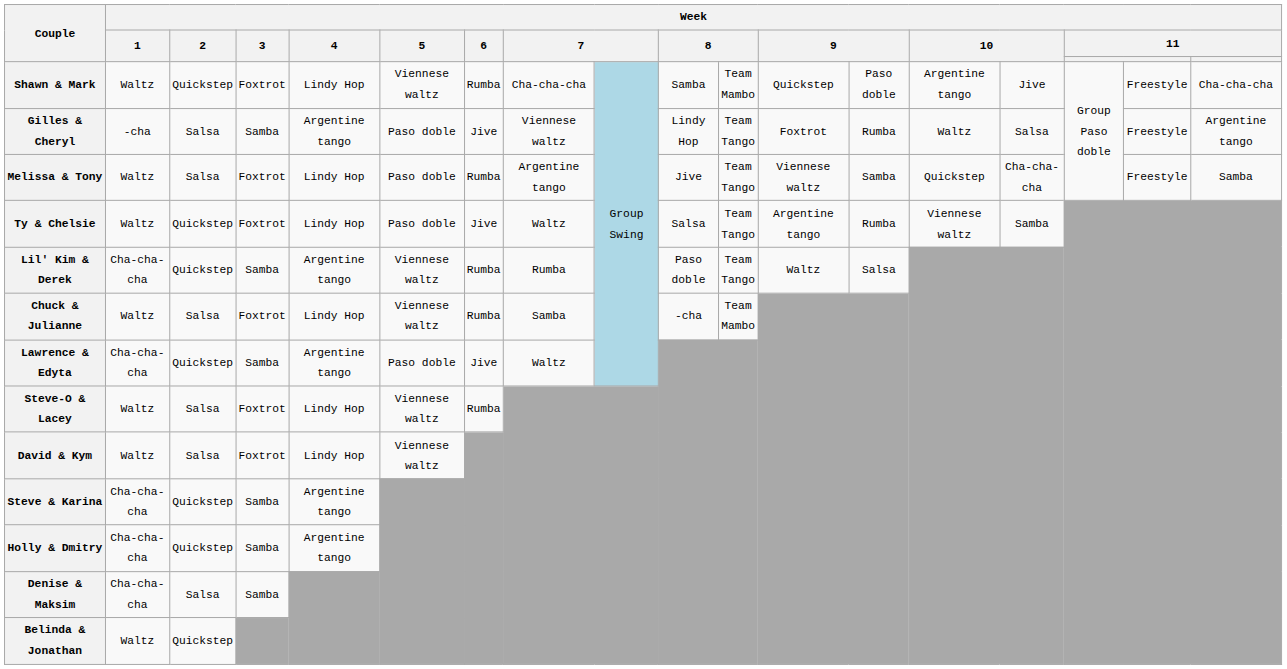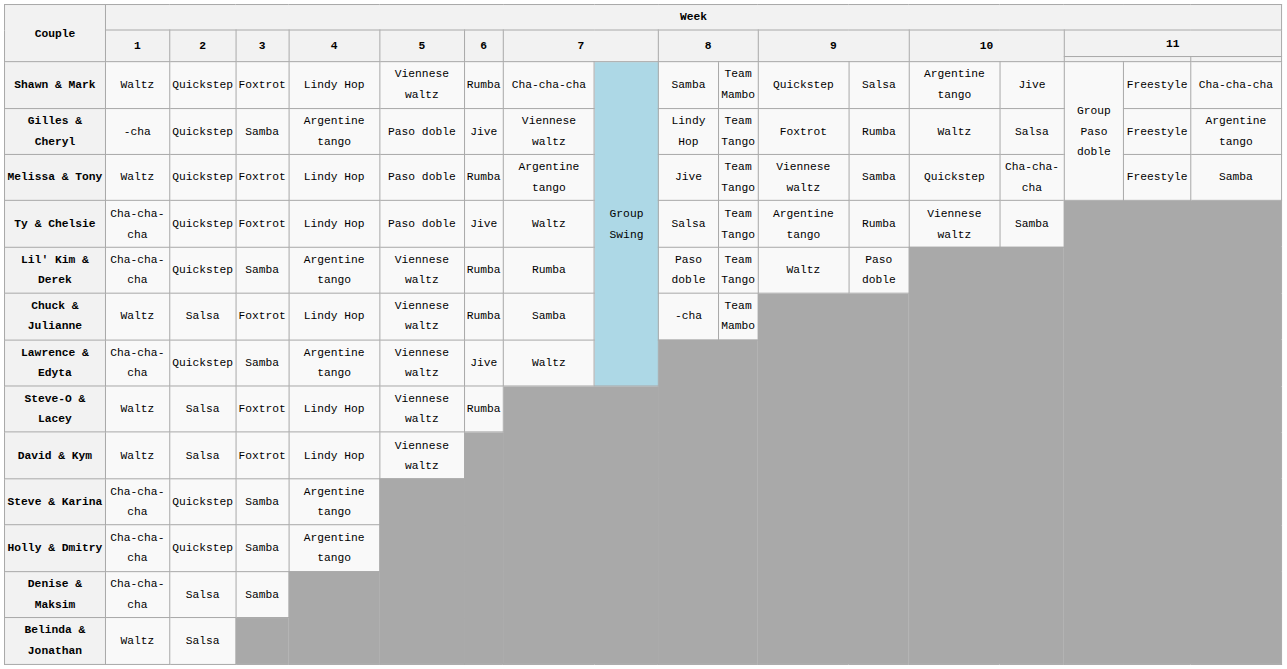 <table class="wikitable unsortable" style="text-align:center; font-size:85%; line-height:20px">
 <tr>
 <th rowspan="3">Couple</th>
 <th scope="col" colspan="17">Week</th>
 </tr>
 <tr>
 <th rowspan="2" scope="col">1</th>
 <th rowspan="2" scope="col">2</th>
 <th rowspan="2" scope="col">3</th>
 <th rowspan="2" scope="col">4</th>
 <th rowspan="2" scope="col">5</th>
 <th rowspan="2" scope="col">6</th>
 <th colspan="2" rowspan="2" scope="col">7</th>
 <th colspan="2" rowspan="2" scope="col">8</th>
 <th colspan="2" rowspan="2" scope="col">9</th>
 <th colspan="2" rowspan="2" scope="col">10</th>
 <th colspan="3" scope="col">11</th>
 </tr>
 <tr>
 <th colspan="2"></th>
 <th></th>
 </tr>
 <tr>
 <th scope="row">Shawn & Mark</th>
 <td>Waltz</td>
 <td>Quickstep</td>
 <td>Foxtrot</td>
 <td>Lindy Hop</td>
 <td>Viennese waltz</td>
 <td>Rumba</td>
 <td>Cha-cha-cha</td>
 <td rowspan="7" style="background:lightblue">Group Swing</td>
 <td>Samba</td>
 <td>Team<br>Mambo</td>
 <td>Quickstep</td>
-<td>Paso doble</td>
+<td>Salsa</td>
 <td>Argentine tango</td>
 <td>Jive</td>
 <td rowspan="3">Group<br>Paso doble</td>
 <td>Freestyle</td>
 <td>Cha-cha-cha</td>
 </tr>
 <tr>
 <th scope="row">Gilles & Cheryl</th>
 <td>-cha</td>
-<td>Salsa</td>
+<td>Quickstep</td>
 <td>Samba</td>
 <td>Argentine tango</td>
 <td>Paso doble</td>
 <td>Jive</td>
 <td>Viennese waltz</td>
 <td>Lindy Hop</td>
 <td>Team<br>Tango</td>
 <td>Foxtrot</td>
 <td>Rumba</td>
 <td>Waltz</td>
 <td>Salsa</td>
 <td>Freestyle</td>
 <td>Argentine tango</td>
 </tr>
 <tr>
 <th scope="row">Melissa & Tony</th>
 <td>Waltz</td>
-<td>Salsa</td>
+<td>Quickstep</td>
 <td>Foxtrot</td>
 <td>Lindy Hop</td>
 <td>Paso doble</td>
 <td>Rumba</td>
 <td>Argentine tango</td>
 <td>Jive</td>
 <td>Team<br>Tango</td>
 <td>Viennese waltz</td>
 <td>Samba</td>
 <td>Quickstep</td>
 <td>Cha-cha-cha</td>
 <td>Freestyle</td>
 <td>Samba</td>
 </tr>
 <tr>
 <th scope="row">Ty & Chelsie</th>
-<td>Waltz</td>
+<td>Cha-cha-cha</td>
 <td>Quickstep</td>
 <td>Foxtrot</td>
 <td>Lindy Hop</td>
 <td>Paso doble</td>
 <td>Jive</td>
 <td>Waltz</td>
 <td>Salsa</td>
 <td>Team<br>Tango</td>
 <td>Argentine tango</td>
 <td>Rumba</td>
 <td>Viennese waltz</td>
 <td>Samba</td>
 <td colspan="3" rowspan="10" style="background:darkgrey"></td>
 </tr>
 <tr>
 <th scope="row">Lil' Kim & Derek</th>
 <td>Cha-cha-cha</td>
 <td>Quickstep</td>
 <td>Samba</td>
 <td>Argentine tango</td>
 <td>Viennese waltz</td>
 <td>Rumba</td>
 <td>Rumba</td>
 <td>Paso doble</td>
 <td>Team<br>Tango</td>
 <td>Waltz</td>
-<td>Salsa</td>
+<td>Paso doble</td>
 <td colspan="2" rowspan="9" style="background:darkgrey"></td>
 </tr>
 <tr>
 <th scope="row">Chuck & Julianne</th>
 <td>Waltz</td>
 <td>Salsa</td>
 <td>Foxtrot</td>
 <td>Lindy Hop</td>
 <td>Viennese waltz</td>
 <td>Rumba</td>
 <td>Samba</td>
 <td>-cha</td>
 <td>Team<br>Mambo</td>
 <td colspan="2" rowspan="8" style="background:darkgrey"></td>
 </tr>
 <tr>
 <th scope="row">Lawrence & Edyta</th>
 <td>Cha-cha-cha</td>
 <td>Quickstep</td>
 <td>Samba</td>
 <td>Argentine tango</td>
-<td>Paso doble</td>
+<td>Viennese waltz</td>
 <td>Jive</td>
 <td>Waltz</td>
 <td colspan="2" rowspan="7" style="background:darkgrey"></td>
 </tr>
 <tr>
 <th scope="row">Steve-O & Lacey</th>
 <td>Waltz</td>
 <td>Salsa</td>
 <td>Foxtrot</td>
 <td>Lindy Hop</td>
 <td>Viennese waltz</td>
 <td>Rumba</td>
 <td colspan="2" rowspan="6" style="background:darkgrey"></td>
 </tr>
 <tr>
 <th scope="row">David & Kym</th>
 <td>Waltz</td>
 <td>Salsa</td>
 <td>Foxtrot</td>
 <td>Lindy Hop</td>
 <td>Viennese waltz</td>
 <td rowspan="5" style="background:darkgrey"></td>
 </tr>
 <tr>
 <th scope="row">Steve & Karina</th>
 <td>Cha-cha-cha</td>
 <td>Quickstep</td>
 <td>Samba</td>
 <td>Argentine tango</td>
 <td rowspan="4" style="background:darkgrey"></td>
 </tr>
 <tr>
 <th scope="row">Holly & Dmitry</th>
 <td>Cha-cha-cha</td>
 <td>Quickstep</td>
 <td>Samba</td>
 <td>Argentine tango</td>
 </tr>
 <tr>
 <th scope="row">Denise & Maksim</th>
 <td>Cha-cha-cha</td>
 <td>Salsa</td>
 <td>Samba</td>
 <td rowspan="2" style="background:darkgrey"></td>
 </tr>
 <tr>
 <th scope="row">Belinda & Jonathan</th>
 <td>Waltz</td>
-<td>Quickstep</td>
+<td>Salsa</td>
 <td style="background:darkgrey"></td>
 </tr>
 </table>
